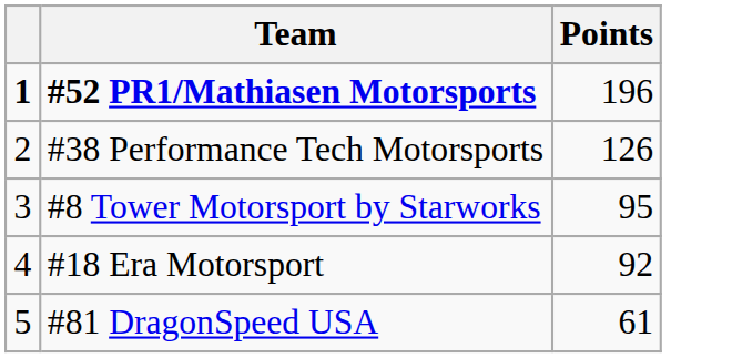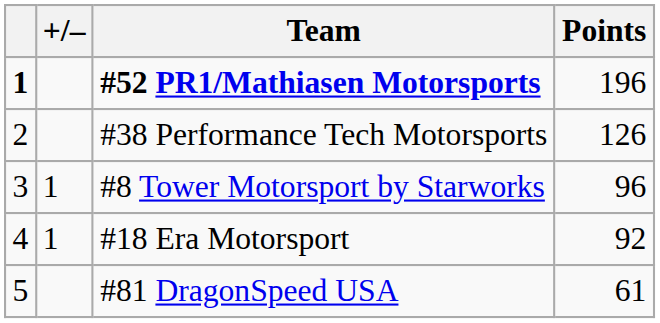 <table class="wikitable" style="font-size: 95%;">
 <tr>
 <th scope="col"></th>
+<th scope="col">+/–</th>
 <th scope="col">Team</th>
 <th scope="col">Points</th>
 </tr>
 <tr>
 <td align=center><strong>1</strong></td>
+<td align="left"></td>
 <td><strong> #52 <a href='#'>PR1/Mathiasen Motorsports</a></strong></td>
 <td align=right>196</td>
 </tr>
 <tr>
 <td align=center>2</td>
+<td align="left"></td>
 <td> #38 Performance Tech Motorsports</td>
 <td align=right>126</td>
 </tr>
 <tr>
 <td align=center>3</td>
+<td align="left"> 1</td>
 <td> #8 <a href='#'>Tower Motorsport by Starworks</a></td>
-<td align=right>95</td>
+<td align=right>96</td>
 </tr>
 <tr>
 <td align=center>4</td>
+<td align="left"> 1</td>
 <td> #18 Era Motorsport</td>
 <td align=right>92</td>
 </tr>
 <tr>
 <td align=center>5</td>
+<td align="left"></td>
 <td> #81 <a href='#'>DragonSpeed USA</a></td>
 <td align=right>61</td>
 </tr>
 </table>
